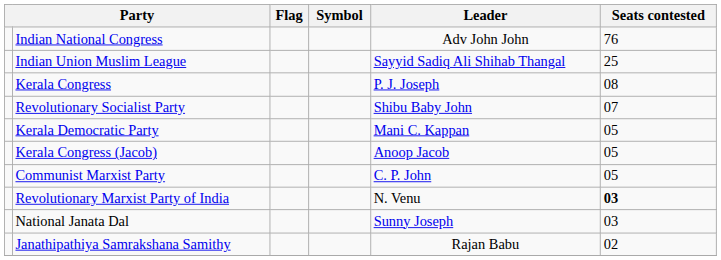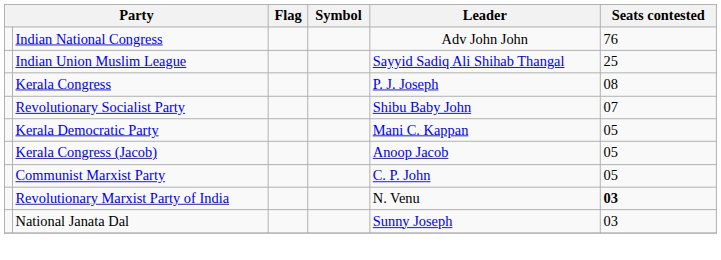 <table class="wikitable"  width="50%">
 <tr>
 <th colspan="2">Party</th>
 <th>Flag</th>
 <th>Symbol</th>
 <th>Leader</th>
 <th>Seats contested</th>
 </tr>
 <tr>
 <td></td>
 <td><a href='#'>Indian National Congress</a></td>
 <td></td>
 <td></td>
 <td style="text-align: center;">Adv John John</td>
 <td>76</td>
 </tr>
 <tr>
 <td></td>
 <td><a href='#'>Indian Union Muslim League</a></td>
 <td></td>
 <td></td>
 <td><a href='#'>Sayyid Sadiq Ali Shihab Thangal</a></td>
 <td>25</td>
 </tr>
 <tr>
 <td></td>
 <td><a href='#'>Kerala Congress</a></td>
 <td></td>
 <td></td>
 <td><a href='#'>P. J. Joseph</a></td>
 <td>08</td>
 </tr>
 <tr>
 <td></td>
 <td><a href='#'>Revolutionary Socialist Party</a></td>
 <td></td>
 <td></td>
 <td><a href='#'>Shibu Baby John</a></td>
 <td>07</td>
 </tr>
 <tr>
 <td></td>
 <td><a href='#'>Kerala Democratic Party</a></td>
 <td></td>
 <td></td>
 <td><a href='#'>Mani C. Kappan</a></td>
 <td>05</td>
 </tr>
 <tr>
 <td></td>
 <td><a href='#'>Kerala Congress (Jacob)</a></td>
 <td></td>
 <td></td>
 <td><a href='#'>Anoop Jacob</a></td>
 <td>05</td>
 </tr>
 <tr>
 <td></td>
 <td><a href='#'>Communist Marxist Party</a></td>
 <td></td>
 <td></td>
 <td><a href='#'>C. P. John</a></td>
 <td>05</td>
 </tr>
 <tr>
 <td></td>
 <td><a href='#'>Revolutionary Marxist Party of India</a></td>
 <td></td>
 <td></td>
 <td>N. Venu</td>
 <td><strong>03</strong></td>
 </tr>
 <tr>
 <td></td>
 <td>National Janata Dal</td>
 <td></td>
 <td></td>
 <td><a href='#'>Sunny Joseph</a></td>
 <td>03</td>
 </tr>
 <tr>
-<td></td>
-<td><a href='#'>Janathipathiya Samrakshana Samithy</a></td>
-<td></td>
-<td></td>
-<td style="text-align: center;">Rajan Babu</td>
-<td>02</td>
-</tr>
-<tr>
 </tr>
 </table>
